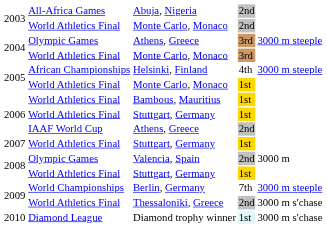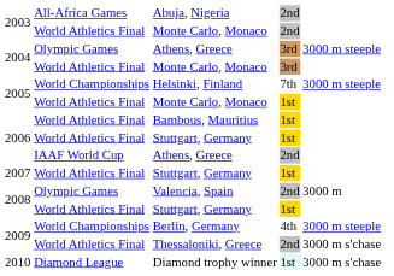 <table>
 <tr>
 <td rowspan=2>2003</td>
 <td><a href='#'>All-Africa Games</a></td>
 <td><a href='#'>Abuja</a>, <a href='#'>Nigeria</a></td>
 <td bgcolor="silver">2nd</td>
 <td></td>
 </tr>
 <tr>
 <td><a href='#'>World Athletics Final</a></td>
 <td><a href='#'>Monte Carlo</a>, <a href='#'>Monaco</a></td>
 <td bgcolor="silver">2nd</td>
 <td></td>
 </tr>
 <tr>
 <td rowspan=2>2004</td>
 <td><a href='#'>Olympic Games</a></td>
 <td><a href='#'>Athens</a>, <a href='#'>Greece</a></td>
 <td bgcolor="cc9966">3rd</td>
 <td><a href='#'>3000 m steeple</a></td>
 </tr>
 <tr>
 <td><a href='#'>World Athletics Final</a></td>
 <td><a href='#'>Monte Carlo</a>, <a href='#'>Monaco</a></td>
 <td bgcolor="cc9966">3rd</td>
 <td></td>
 </tr>
 <tr>
 <td rowspan=2>2005</td>
-<td><a href='#'>African Championships</a></td>
+<td><a href='#'>World Championships</a></td>
 <td><a href='#'>Helsinki</a>, <a href='#'>Finland</a></td>
-<td>4th</td>
+<td>7th</td>
 <td><a href='#'>3000 m steeple</a></td>
 </tr>
 <tr>
 <td><a href='#'>World Athletics Final</a></td>
 <td><a href='#'>Monte Carlo</a>, <a href='#'>Monaco</a></td>
 <td bgcolor="gold">1st</td>
 <td></td>
 </tr>
 <tr>
 <td rowspan=3>2006</td>
 <td><a href='#'>World Athletics Final</a></td>
 <td><a href='#'>Bambous</a>, <a href='#'>Mauritius</a></td>
 <td bgcolor="gold">1st</td>
 <td></td>
 </tr>
 <tr>
 <td><a href='#'>World Athletics Final</a></td>
 <td><a href='#'>Stuttgart</a>, <a href='#'>Germany</a></td>
 <td bgcolor="gold">1st</td>
 <td></td>
 </tr>
 <tr>
 <td><a href='#'>IAAF World Cup</a></td>
 <td><a href='#'>Athens</a>, <a href='#'>Greece</a></td>
 <td bgcolor="silver">2nd</td>
 <td></td>
 </tr>
 <tr>
 <td>2007</td>
 <td><a href='#'>World Athletics Final</a></td>
 <td><a href='#'>Stuttgart</a>, <a href='#'>Germany</a></td>
 <td bgcolor="gold">1st</td>
 <td></td>
 </tr>
 <tr>
 <td rowspan=2>2008</td>
 <td><a href='#'>Olympic Games</a></td>
 <td><a href='#'>Valencia</a>, <a href='#'>Spain</a></td>
 <td bgcolor="silver">2nd</td>
 <td>3000 m</td>
 </tr>
 <tr>
 <td><a href='#'>World Athletics Final</a></td>
 <td><a href='#'>Stuttgart</a>, <a href='#'>Germany</a></td>
 <td bgcolor="gold">1st</td>
 <td></td>
 </tr>
 <tr>
 <td rowspan=2>2009</td>
 <td><a href='#'>World Championships</a></td>
 <td><a href='#'>Berlin</a>, <a href='#'>Germany</a></td>
-<td>7th</td>
+<td>4th</td>
 <td><a href='#'>3000 m steeple</a></td>
 </tr>
 <tr>
 <td><a href='#'>World Athletics Final</a></td>
 <td><a href='#'>Thessaloniki</a>, <a href='#'>Greece</a></td>
 <td bgcolor="silver">2nd</td>
 <td>3000 m s'chase</td>
 </tr>
 <tr>
 <td>2010</td>
 <td><a href='#'>Diamond League</a></td>
 <td>Diamond trophy winner</td>
 <td bgcolor=#E0F8F7>1st</td>
 <td>3000 m s'chase</td>
 </tr>
 </table>
